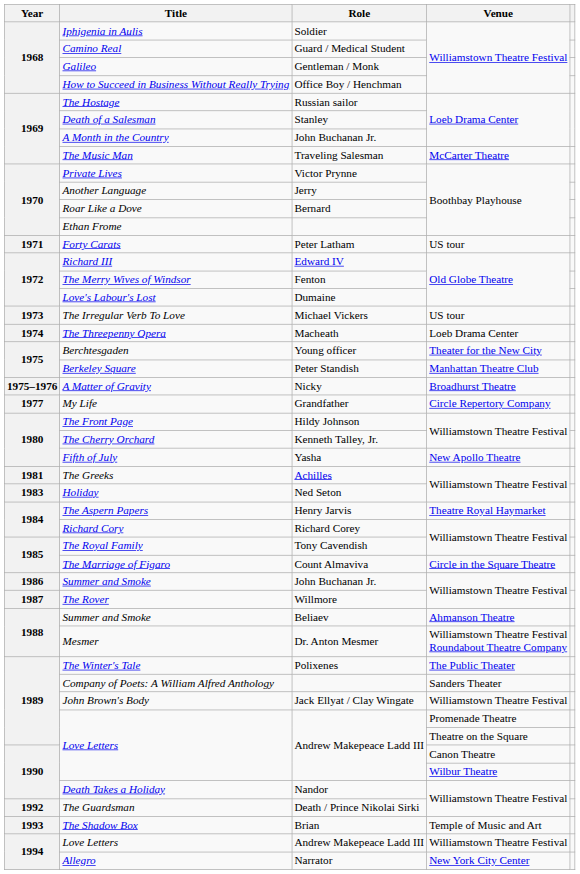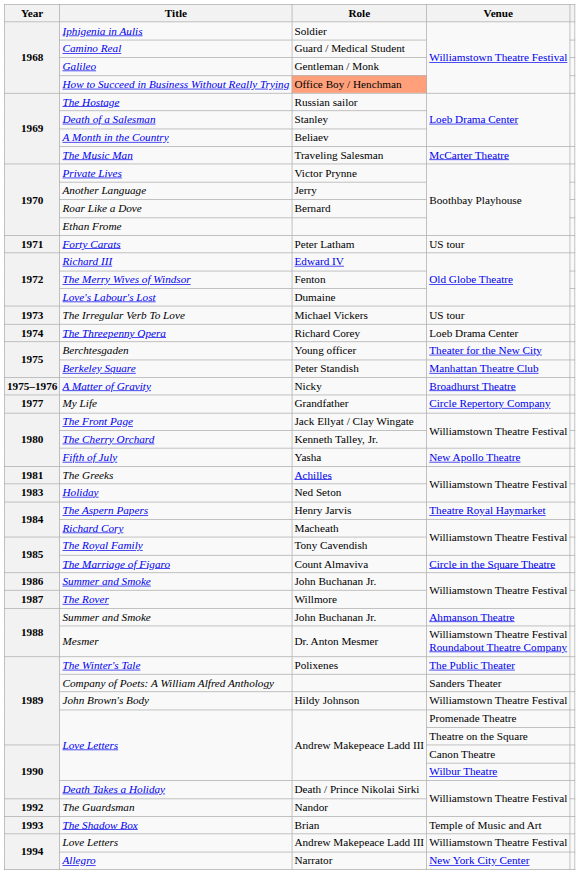 <table class="wikitable plainrowheaders sortable">
 <tr>
 <th scope="col">Year</th>
 <th scope="col">Title</th>
 <th scope="col">Role</th>
 <th scope="col">Venue</th>
 <th scope="col" class="unsortable"></th>
 </tr>
 <tr>
 <th rowspan="4" scope="row">1968</th>
 <td><em><a href='#'>Iphigenia in Aulis</a></em></td>
 <td>Soldier</td>
 <td rowspan="4"><a href='#'>Williamstown Theatre Festival</a></td>
 <td style="text-align:center;"></td>
 </tr>
 <tr>
 <td><em><a href='#'>Camino Real</a></em></td>
 <td>Guard / Medical Student</td>
 <td style="text-align:center;"></td>
 </tr>
 <tr>
 <td><em><a href='#'>Galileo</a></em></td>
 <td>Gentleman / Monk</td>
 <td style="text-align:center;"></td>
 </tr>
 <tr>
 <td><em><a href='#'>How to Succeed in Business Without Really Trying</a></em></td>
-<td>Office Boy / Henchman</td>
+<td style="background: lightsalmon;">Office Boy / Henchman</td>
 <td style="text-align:center;"></td>
 </tr>
 <tr>
 <th rowspan="4" scope="row">1969</th>
 <td><em><a href='#'>The Hostage</a></em></td>
 <td>Russian sailor</td>
 <td rowspan="3"><a href='#'>Loeb Drama Center</a></td>
 <td rowspan="3" style="text-align:center;"></td>
 </tr>
 <tr>
 <td><em><a href='#'>Death of a Salesman</a></em></td>
 <td>Stanley</td>
 </tr>
 <tr>
 <td><em><a href='#'>A Month in the Country</a></em></td>
-<td>John Buchanan Jr.</td>
+<td>Beliaev</td>
 </tr>
 <tr>
 <td><em><a href='#'>The Music Man</a></em></td>
 <td>Traveling Salesman</td>
 <td><a href='#'>McCarter Theatre</a></td>
 <td style="text-align:center;"></td>
 </tr>
 <tr>
 <th rowspan="4" scope="row">1970</th>
 <td><em><a href='#'>Private Lives</a></em></td>
 <td>Victor Prynne</td>
 <td rowspan="4">Boothbay Playhouse</td>
 <td style="text-align:center;"></td>
 </tr>
 <tr>
 <td><em>Another Language</em></td>
 <td>Jerry</td>
 <td style="text-align:center;"></td>
 </tr>
 <tr>
 <td><em>Roar Like a Dove</em></td>
 <td>Bernard</td>
 <td style="text-align:center;"></td>
 </tr>
 <tr>
 <td><em>Ethan Frome</em></td>
 <td></td>
 <td style="text-align:center;"></td>
 </tr>
 <tr>
 <th scope="row">1971</th>
 <td><em><a href='#'>Forty Carats</a></em></td>
 <td>Peter Latham</td>
 <td>US tour</td>
 <td style="text-align:center;"></td>
 </tr>
 <tr>
 <th rowspan="3" scope="row">1972</th>
 <td><em><a href='#'>Richard III</a></em></td>
 <td><a href='#'>Edward IV</a></td>
 <td rowspan="3"><a href='#'>Old Globe Theatre</a></td>
 <td style="text-align:center;"></td>
 </tr>
 <tr>
 <td><em><a href='#'>The Merry Wives of Windsor</a></em></td>
 <td>Fenton</td>
 <td style="text-align:center;"></td>
 </tr>
 <tr>
 <td><em><a href='#'>Love's Labour's Lost</a></em></td>
 <td>Dumaine</td>
 <td style="text-align:center;"></td>
 </tr>
 <tr>
 <th scope="row">1973</th>
 <td><em>The Irregular Verb To Love</em></td>
 <td>Michael Vickers</td>
 <td>US tour</td>
 <td style="text-align:center;"></td>
 </tr>
 <tr>
 <th scope="row">1974</th>
 <td><em><a href='#'>The Threepenny Opera</a></em></td>
-<td>Macheath</td>
+<td>Richard Corey</td>
 <td>Loeb Drama Center</td>
 <td style="text-align:center;"></td>
 </tr>
 <tr>
 <th rowspan="2" scope="row">1975</th>
 <td><em>Berchtesgaden</em></td>
 <td>Young officer</td>
 <td><a href='#'>Theater for the New City</a></td>
 <td style="text-align:center;"></td>
 </tr>
 <tr>
 <td><em><a href='#'>Berkeley Square</a></em></td>
 <td>Peter Standish</td>
 <td><a href='#'>Manhattan Theatre Club</a></td>
 <td style="text-align:center;"></td>
 </tr>
 <tr>
 <th scope="row">1975–1976</th>
 <td><em><a href='#'>A Matter of Gravity</a></em></td>
 <td>Nicky</td>
 <td><a href='#'>Broadhurst Theatre</a></td>
 <td style="text-align:center;"></td>
 </tr>
 <tr>
 <th scope="row">1977</th>
 <td><em>My Life</em></td>
 <td>Grandfather</td>
 <td><a href='#'>Circle Repertory Company</a></td>
 <td style="text-align:center;"></td>
 </tr>
 <tr>
 <th rowspan="3" scope="row">1980</th>
 <td><em><a href='#'>The Front Page</a></em></td>
-<td>Hildy Johnson</td>
+<td>Jack Ellyat / Clay Wingate</td>
 <td rowspan="2">Williamstown Theatre Festival</td>
 <td style="text-align:center;"></td>
 </tr>
 <tr>
 <td><em><a href='#'>The Cherry Orchard</a></em></td>
 <td>Kenneth Talley, Jr.</td>
 <td style="text-align:center;"></td>
 </tr>
 <tr>
 <td><em><a href='#'>Fifth of July</a></em></td>
 <td>Yasha</td>
 <td><a href='#'>New Apollo Theatre</a></td>
 <td style="text-align:center;"></td>
 </tr>
 <tr>
 <th scope="row">1981</th>
 <td><em>The Greeks</em></td>
 <td><a href='#'>Achilles</a></td>
 <td rowspan="2">Williamstown Theatre Festival</td>
 <td style="text-align:center;"></td>
 </tr>
 <tr>
 <th scope="row">1983</th>
 <td><em><a href='#'>Holiday</a></em></td>
 <td>Ned Seton</td>
 <td style="text-align:center;"></td>
 </tr>
 <tr>
 <th rowspan="2" scope="row">1984</th>
 <td><em><a href='#'>The Aspern Papers</a></em></td>
 <td>Henry Jarvis</td>
 <td><a href='#'>Theatre Royal Haymarket</a></td>
 <td style="text-align:center;"></td>
 </tr>
 <tr>
 <td><em><a href='#'>Richard Cory</a></em></td>
-<td>Richard Corey</td>
+<td>Macheath</td>
 <td rowspan="2">Williamstown Theatre Festival</td>
 <td style="text-align:center;"></td>
 </tr>
 <tr>
 <th rowspan="2" scope="row">1985</th>
 <td><em><a href='#'>The Royal Family</a></em></td>
 <td>Tony Cavendish</td>
 <td style="text-align:center;"></td>
 </tr>
 <tr>
 <td><em><a href='#'>The Marriage of Figaro</a></em></td>
 <td>Count Almaviva</td>
 <td><a href='#'>Circle in the Square Theatre</a></td>
 <td style="text-align:center;"></td>
 </tr>
 <tr>
 <th scope="row">1986</th>
 <td><em><a href='#'>Summer and Smoke</a></em></td>
 <td>John Buchanan Jr.</td>
 <td rowspan="2">Williamstown Theatre Festival</td>
 <td style="text-align:center;"></td>
 </tr>
 <tr>
 <th scope="row">1987</th>
 <td><em><a href='#'>The Rover</a></em></td>
 <td>Willmore</td>
 <td style="text-align:center;"></td>
 </tr>
 <tr>
 <th rowspan="2" scope="row">1988</th>
 <td><em>Summer and Smoke</em></td>
-<td>Beliaev</td>
+<td>John Buchanan Jr.</td>
 <td><a href='#'>Ahmanson Theatre</a></td>
 <td style="text-align:center;"></td>
 </tr>
 <tr>
 <td><em>Mesmer</em></td>
 <td>Dr. Anton Mesmer</td>
 <td>Williamstown Theatre Festival<br><a href='#'>Roundabout Theatre Company</a></td>
 <td style="text-align:center;"></td>
 </tr>
 <tr>
 <th rowspan="5" scope="row">1989</th>
 <td><em><a href='#'>The Winter's Tale</a></em></td>
 <td>Polixenes</td>
 <td><a href='#'>The Public Theater</a></td>
 <td style="text-align:center;"></td>
 </tr>
 <tr>
 <td><em>Company of Poets: A William Alfred Anthology</em></td>
 <td></td>
 <td>Sanders Theater</td>
 <td style="text-align:center;"></td>
 </tr>
 <tr>
 <td><em>John Brown's Body</em></td>
-<td>Jack Ellyat / Clay Wingate</td>
+<td>Hildy Johnson</td>
 <td>Williamstown Theatre Festival</td>
 <td style="text-align:center;"></td>
 </tr>
 <tr>
 <td rowspan="4"><em><a href='#'>Love Letters</a></em></td>
 <td rowspan="4">Andrew Makepeace Ladd III</td>
 <td>Promenade Theatre</td>
 <td style="text-align:center;"></td>
 </tr>
 <tr>
 <td>Theatre on the Square</td>
 <td style="text-align:center;"></td>
 </tr>
 <tr>
 <th rowspan="3" scope="row">1990</th>
 <td>Canon Theatre</td>
 <td style="text-align:center;"></td>
 </tr>
 <tr>
 <td><a href='#'>Wilbur Theatre</a></td>
 <td style="text-align:center;"></td>
 </tr>
 <tr>
 <td><em><a href='#'>Death Takes a Holiday</a></em></td>
-<td>Nandor</td>
+<td>Death / Prince Nikolai Sirki</td>
 <td rowspan="2">Williamstown Theatre Festival</td>
 <td style="text-align:center;"></td>
 </tr>
 <tr>
 <th scope="row">1992</th>
 <td><em>The Guardsman</em></td>
-<td>Death / Prince Nikolai Sirki</td>
+<td>Nandor</td>
 <td style="text-align:center;"></td>
 </tr>
 <tr>
 <th scope="row">1993</th>
 <td><em><a href='#'>The Shadow Box</a></em></td>
 <td>Brian</td>
 <td>Temple of Music and Art</td>
 <td style="text-align:center;"></td>
 </tr>
 <tr>
 <th rowspan="2" scope="row">1994</th>
 <td><em>Love Letters</em></td>
 <td>Andrew Makepeace Ladd III</td>
 <td>Williamstown Theatre Festival</td>
 <td style="text-align:center;"></td>
 </tr>
 <tr>
 <td><em><a href='#'>Allegro</a></em></td>
 <td>Narrator</td>
 <td><a href='#'>New York City Center</a></td>
 <td style="text-align:center;"></td>
 </tr>
 </table>
